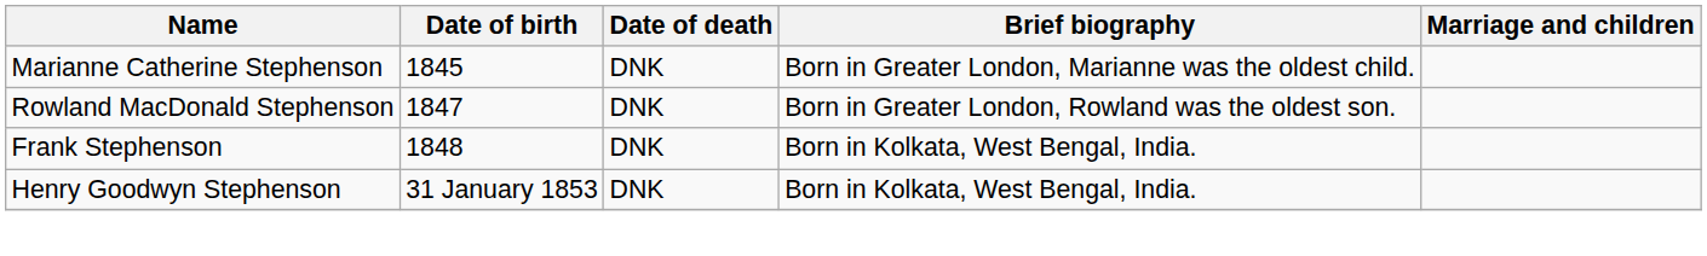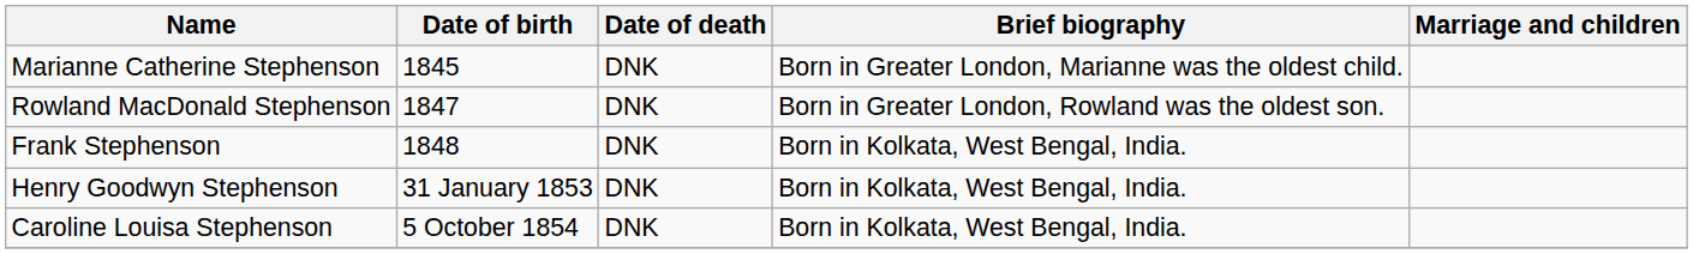 <table class="wikitable">
 <tr>
 <th>Name</th>
 <th>Date of birth</th>
 <th>Date of death</th>
 <th>Brief biography</th>
 <th>Marriage and children</th>
 </tr>
 <tr>
 <td style="white-space:nowrap;">Marianne Catherine Stephenson</td>
 <td>1845</td>
 <td>DNK</td>
 <td>Born in Greater London, Marianne was the oldest child.</td>
 <td></td>
 </tr>
 <tr>
 <td>Rowland MacDonald Stephenson</td>
 <td>1847</td>
 <td>DNK</td>
 <td>Born in Greater London, Rowland was the oldest son.</td>
 <td></td>
 </tr>
 <tr>
 <td>Frank Stephenson</td>
 <td>1848</td>
 <td>DNK</td>
 <td>Born in Kolkata, West Bengal, India.</td>
 <td></td>
 </tr>
 <tr>
 <td>Henry Goodwyn Stephenson</td>
 <td>31 January 1853</td>
 <td>DNK</td>
 <td>Born in Kolkata, West Bengal, India.</td>
 <td></td>
 </tr>
 <tr>
+<td style="white-space:nowrap;">Caroline Louisa Stephenson</td>
+<td>5 October 1854</td>
+<td>DNK</td>
+<td>Born in Kolkata, West Bengal, India.</td>
+<td></td>
+</tr>
+<tr>
 </tr>
 </table>
